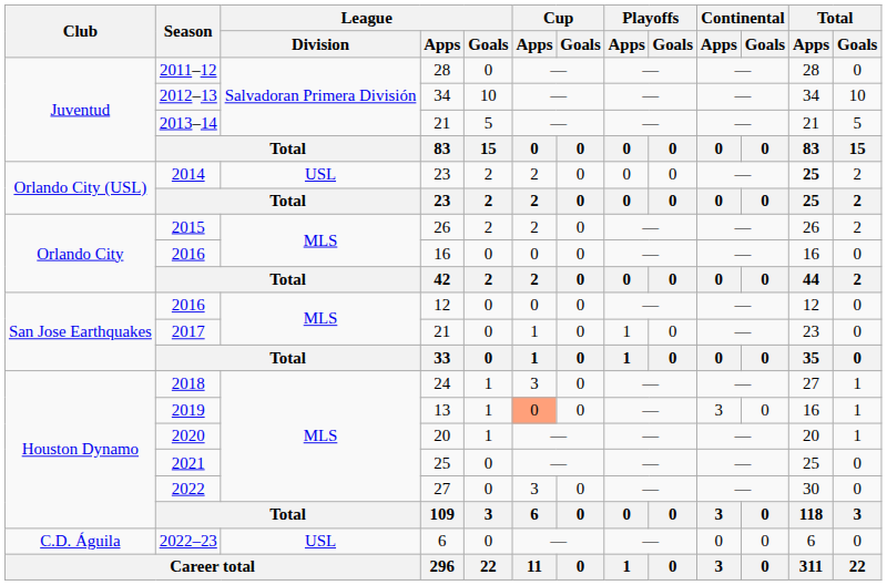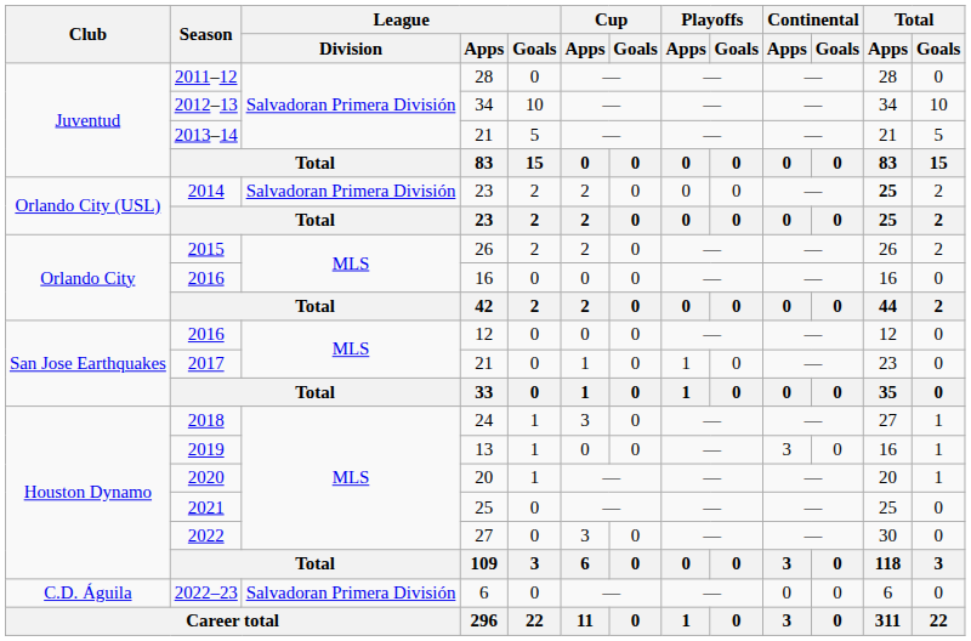 <table class="wikitable" style="text-align: center;">
 <tr>
 <th rowspan="2">Club</th>
 <th rowspan="2">Season</th>
 <th colspan="3">League</th>
 <th colspan="2">Cup</th>
 <th colspan="2">Playoffs</th>
 <th colspan="2">Continental</th>
 <th colspan="2">Total</th>
 </tr>
 <tr>
 <th>Division</th>
 <th>Apps</th>
 <th>Goals</th>
 <th>Apps</th>
 <th>Goals</th>
 <th>Apps</th>
 <th>Goals</th>
 <th>Apps</th>
 <th>Goals</th>
 <th>Apps</th>
 <th>Goals</th>
 </tr>
 <tr>
 <td rowspan="4" valign="center"><a href='#'>Juventud</a></td>
 <td><a href='#'>2011</a>–<a href='#'>12</a></td>
 <td rowspan="3"><a href='#'>Salvadoran Primera División</a></td>
 <td>28</td>
 <td>0</td>
 <td colspan="2">—</td>
 <td colspan="2">—</td>
 <td colspan="2">—</td>
 <td>28</td>
 <td>0</td>
 </tr>
 <tr>
 <td><a href='#'>2012</a>–<a href='#'>13</a></td>
 <td>34</td>
 <td>10</td>
 <td colspan="2">—</td>
 <td colspan="2">—</td>
 <td colspan="2">—</td>
 <td>34</td>
 <td>10</td>
 </tr>
 <tr>
 <td><a href='#'>2013</a>–<a href='#'>14</a></td>
 <td>21</td>
 <td>5</td>
 <td colspan="2">—</td>
 <td colspan="2">—</td>
 <td colspan="2">—</td>
 <td>21</td>
 <td>5</td>
 </tr>
 <tr>
 <th colspan="2">Total</th>
 <th>83</th>
 <th>15</th>
 <th>0</th>
 <th>0</th>
 <th>0</th>
 <th>0</th>
 <th>0</th>
 <th>0</th>
 <th>83</th>
 <th>15</th>
 </tr>
 <tr>
 <td rowspan="2" valign="center"><a href='#'>Orlando City (USL)</a></td>
 <td><a href='#'>2014</a></td>
-<td><a href='#'>USL</a></td>
+<td><a href='#'>Salvadoran Primera División</a></td>
 <td>23</td>
 <td>2</td>
 <td>2</td>
 <td>0</td>
 <td>0</td>
 <td>0</td>
 <td colspan="2">—</td>
 <td><strong>25</strong></td>
 <td>2</td>
 </tr>
 <tr>
 <th colspan="2">Total</th>
 <th>23</th>
 <th>2</th>
 <th>2</th>
 <th>0</th>
 <th>0</th>
 <th>0</th>
 <th>0</th>
 <th>0</th>
 <th>25</th>
 <th>2</th>
 </tr>
 <tr>
 <td rowspan="3" valign="center"><a href='#'>Orlando City</a></td>
 <td><a href='#'>2015</a></td>
 <td rowspan="2"><a href='#'>MLS</a></td>
 <td>26</td>
 <td>2</td>
 <td>2</td>
 <td>0</td>
 <td colspan="2">—</td>
 <td colspan="2">—</td>
 <td>26</td>
 <td>2</td>
 </tr>
 <tr>
 <td><a href='#'>2016</a></td>
 <td>16</td>
 <td>0</td>
 <td>0</td>
 <td>0</td>
 <td colspan="2">—</td>
 <td colspan="2">—</td>
 <td>16</td>
 <td>0</td>
 </tr>
 <tr>
 <th colspan="2">Total</th>
 <th>42</th>
 <th>2</th>
 <th>2</th>
 <th>0</th>
 <th>0</th>
 <th>0</th>
 <th>0</th>
 <th>0</th>
 <th>44</th>
 <th>2</th>
 </tr>
 <tr>
 <td rowspan="3" valign="center"><a href='#'>San Jose Earthquakes</a></td>
 <td><a href='#'>2016</a></td>
 <td rowspan="2"><a href='#'>MLS</a></td>
 <td>12</td>
 <td>0</td>
 <td>0</td>
 <td>0</td>
 <td colspan="2">—</td>
 <td colspan="2">—</td>
 <td>12</td>
 <td>0</td>
 </tr>
 <tr>
 <td><a href='#'>2017</a></td>
 <td>21</td>
 <td>0</td>
 <td>1</td>
 <td>0</td>
 <td>1</td>
 <td>0</td>
 <td colspan="2">—</td>
 <td>23</td>
 <td>0</td>
 </tr>
 <tr>
 <th colspan="2">Total</th>
 <th>33</th>
 <th>0</th>
 <th>1</th>
 <th>0</th>
 <th>1</th>
 <th>0</th>
 <th>0</th>
 <th>0</th>
 <th>35</th>
 <th>0</th>
 </tr>
 <tr>
 <td rowspan="6"><a href='#'>Houston Dynamo</a></td>
 <td><a href='#'>2018</a></td>
 <td rowspan="5"><a href='#'>MLS</a></td>
 <td>24</td>
 <td>1</td>
 <td>3</td>
 <td>0</td>
 <td colspan="2">—</td>
 <td colspan="2">—</td>
 <td>27</td>
 <td>1</td>
 </tr>
 <tr>
 <td><a href='#'>2019</a></td>
 <td>13</td>
 <td>1</td>
-<td style="background: lightsalmon;">0</td>
+<td>0</td>
 <td>0</td>
 <td colspan="2">—</td>
 <td>3</td>
 <td>0</td>
 <td>16</td>
 <td>1</td>
 </tr>
 <tr>
 <td><a href='#'>2020</a></td>
 <td>20</td>
 <td>1</td>
 <td colspan="2">—</td>
 <td colspan="2">—</td>
 <td colspan="2">—</td>
 <td>20</td>
 <td>1</td>
 </tr>
 <tr>
 <td><a href='#'>2021</a></td>
 <td>25</td>
 <td>0</td>
 <td colspan="2">—</td>
 <td colspan="2">—</td>
 <td colspan="2">—</td>
 <td>25</td>
 <td>0</td>
 </tr>
 <tr>
 <td><a href='#'>2022</a></td>
 <td>27</td>
 <td>0</td>
 <td>3</td>
 <td>0</td>
 <td colspan="2">—</td>
 <td colspan="2">—</td>
 <td>30</td>
 <td>0</td>
 </tr>
 <tr>
 <th colspan="2">Total</th>
 <th>109</th>
 <th>3</th>
 <th>6</th>
 <th>0</th>
 <th>0</th>
 <th>0</th>
 <th>3</th>
 <th>0</th>
 <th>118</th>
 <th>3</th>
 </tr>
 <tr>
 <td><a href='#'>C.D. Águila</a></td>
 <td><a href='#'>2022–23</a></td>
-<td><a href='#'>USL</a></td>
+<td><a href='#'>Salvadoran Primera División</a></td>
 <td>6</td>
 <td>0</td>
 <td colspan="2">—</td>
 <td colspan="2">—</td>
 <td>0</td>
 <td>0</td>
 <td>6</td>
 <td>0</td>
 </tr>
 <tr>
 <th colspan="3">Career total</th>
 <th>296</th>
 <th>22</th>
 <th>11</th>
 <th>0</th>
 <th>1</th>
 <th>0</th>
 <th>3</th>
 <th>0</th>
 <th>311</th>
 <th>22</th>
 </tr>
 </table>
